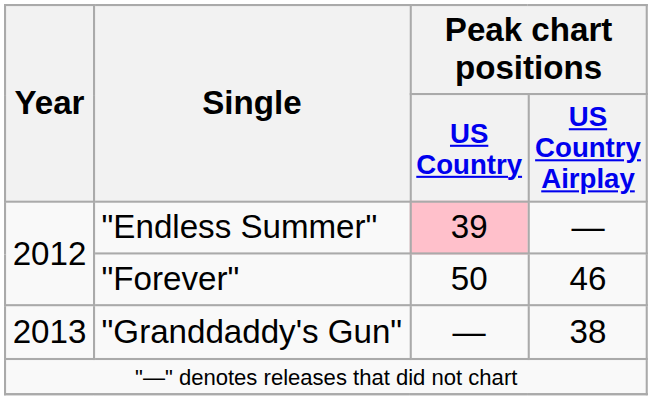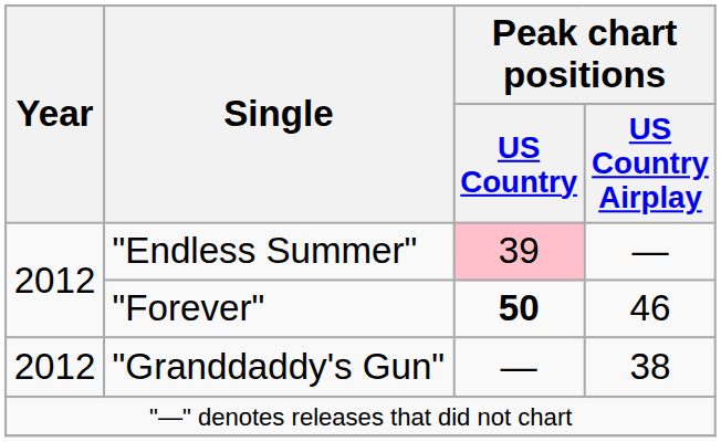 <table class="wikitable" style="text-align:center;">
 <tr>
 <th rowspan="2">Year</th>
 <th rowspan="2">Single</th>
 <th colspan="2">Peak chart<br>positions</th>
 </tr>
 <tr style="font-size:smaller;">
 <th width="45"><a href='#'>US Country</a></th>
 <th width="45"><a href='#'>US Country Airplay</a></th>
 </tr>
 <tr>
 <td rowspan="2">2012</td>
 <td align="left">"Endless Summer"</td>
 <td style="background: pink;">39</td>
 <td>—</td>
 </tr>
 <tr>
 <td align="left">"Forever"</td>
-<td>50</td>
+<td><strong>50</strong></td>
 <td>46</td>
 </tr>
 <tr>
-<td>2013</td>
+<td>2012</td>
 <td align="left">"Granddaddy's Gun"</td>
 <td>—</td>
 <td>38</td>
 </tr>
 <tr>
 <td colspan="4" style="font-size:8pt">"—" denotes releases that did not chart</td>
 </tr>
 <tr>
 </tr>
 </table>
